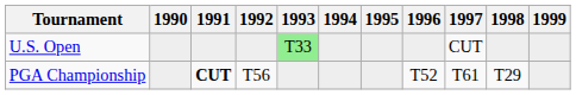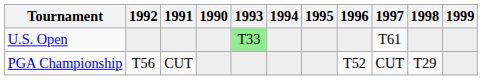 <table class="wikitable" style="font-size:95%;text-align:center;">
 <tr>
 <th>Tournament</th>
+<th>1992</th>
+<th>1991</th>
 <th>1990</th>
-<th>1991</th>
-<th>1992</th>
 <th>1993</th>
 <th>1994</th>
 <th>1995</th>
 <th>1996</th>
 <th>1997</th>
 <th>1998</th>
 <th>1999</th>
 </tr>
 <tr>
 <td align=left><a href='#'>U.S. Open</a></td>
 <td style="background:#eeeeee;"></td>
 <td style="background:#eeeeee;"></td>
 <td style="background:#eeeeee;"></td>
 <td style="background: lightgreen;">T33</td>
 <td style="background:#eeeeee;"></td>
 <td style="background:#eeeeee;"></td>
 <td style="background:#eeeeee;"></td>
-<td>CUT</td>
+<td>T61</td>
 <td style="background:#eeeeee;"></td>
 <td style="background:#eeeeee;"></td>
 </tr>
 <tr>
 <td align=left><a href='#'>PGA Championship</a></td>
+<td>T56</td>
+<td>CUT</td>
 <td style="background:#eeeeee;"></td>
-<td><strong>CUT</strong></td>
-<td>T56</td>
 <td style="background:#eeeeee;"></td>
 <td style="background:#eeeeee;"></td>
 <td style="background:#eeeeee;"></td>
 <td>T52</td>
-<td>T61</td>
+<td>CUT</td>
 <td>T29</td>
 <td style="background:#eeeeee;"></td>
 </tr>
 </table>
